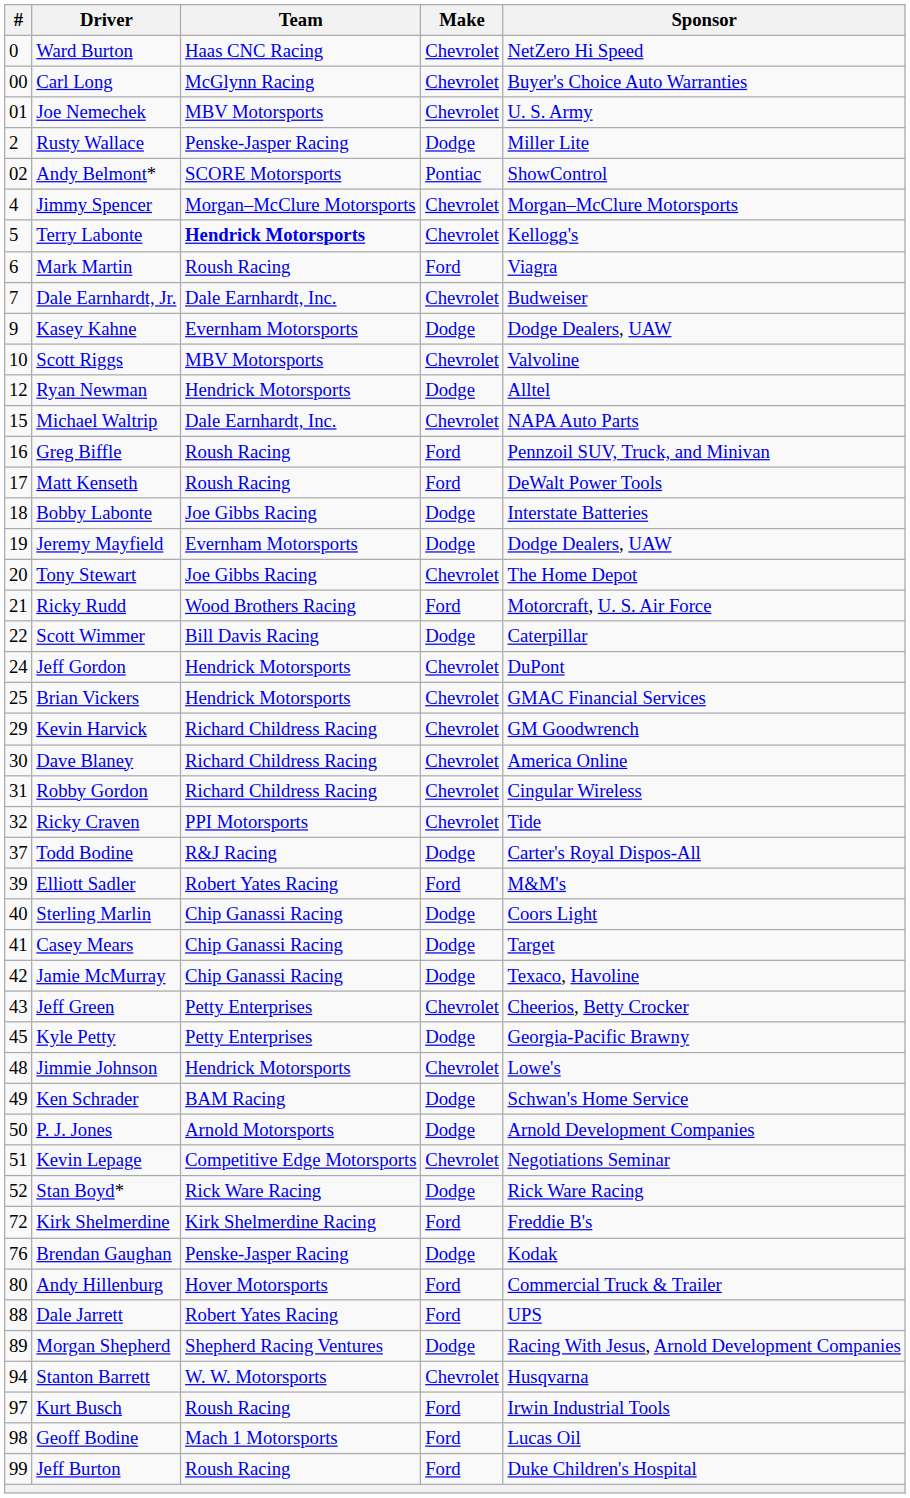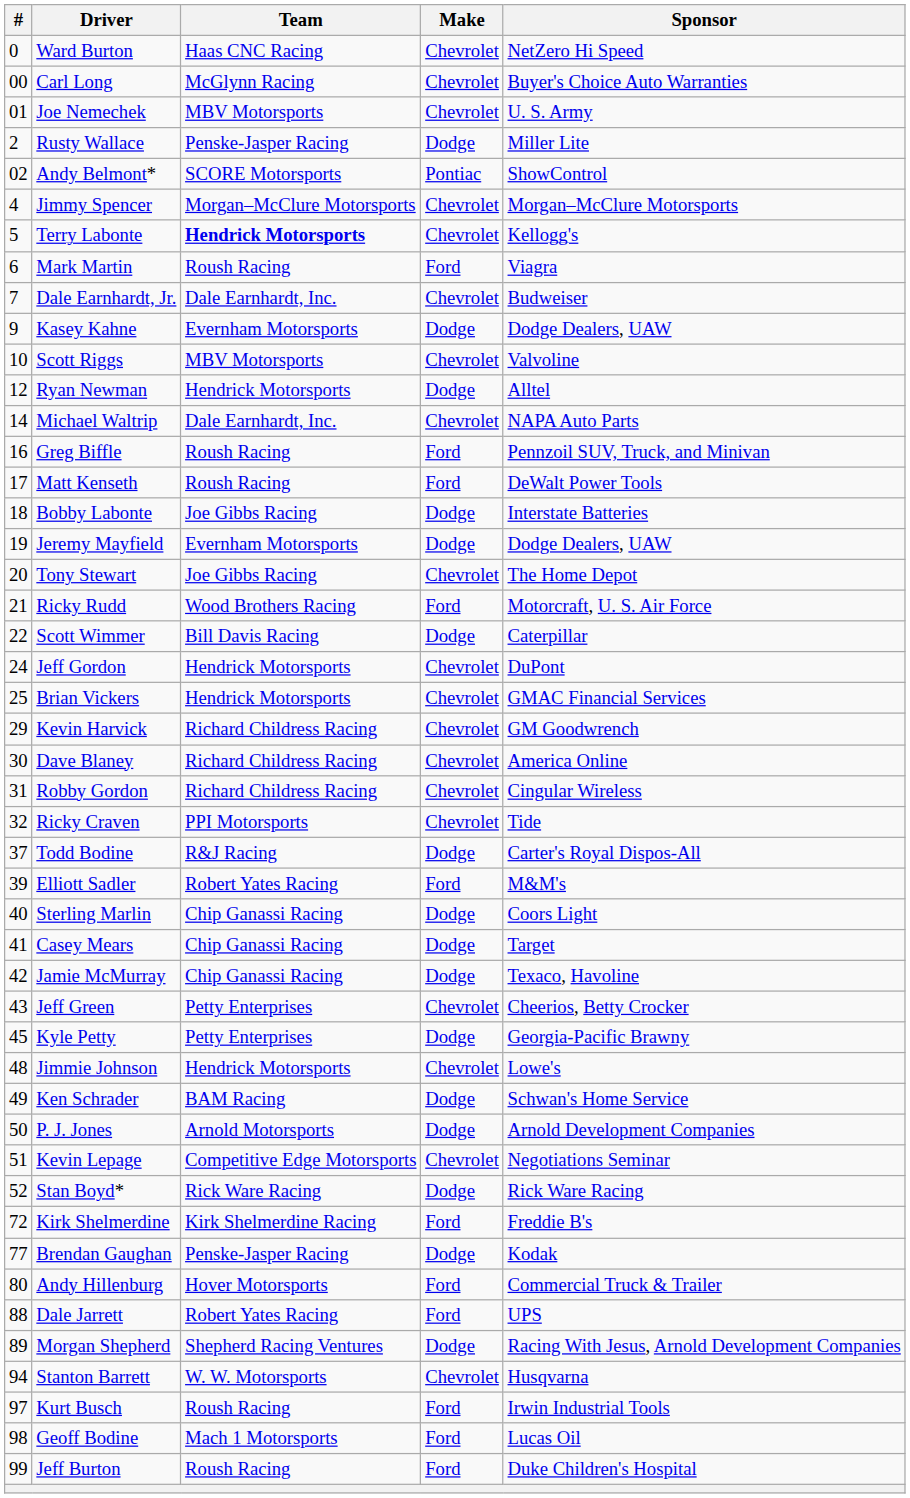 <table class="wikitable" style="font-size:95%">
 <tr>
 <th>#</th>
 <th>Driver</th>
 <th>Team</th>
 <th>Make</th>
 <th>Sponsor</th>
 </tr>
 <tr>
 <td>0</td>
 <td><a href='#'>Ward Burton</a></td>
 <td><a href='#'>Haas CNC Racing</a></td>
 <td><a href='#'>Chevrolet</a></td>
 <td><a href='#'>NetZero Hi Speed</a></td>
 </tr>
 <tr>
 <td>00</td>
 <td><a href='#'>Carl Long</a></td>
 <td><a href='#'>McGlynn Racing</a></td>
 <td><a href='#'>Chevrolet</a></td>
 <td><a href='#'>Buyer's Choice Auto Warranties</a></td>
 </tr>
 <tr>
 <td>01</td>
 <td><a href='#'>Joe Nemechek</a></td>
 <td><a href='#'>MBV Motorsports</a></td>
 <td><a href='#'>Chevrolet</a></td>
 <td><a href='#'>U. S. Army</a></td>
 </tr>
 <tr>
 <td>2</td>
 <td><a href='#'>Rusty Wallace</a></td>
 <td><a href='#'>Penske-Jasper Racing</a></td>
 <td><a href='#'>Dodge</a></td>
 <td><a href='#'>Miller Lite</a></td>
 </tr>
 <tr>
 <td>02</td>
 <td><a href='#'>Andy Belmont</a>*</td>
 <td><a href='#'>SCORE Motorsports</a></td>
 <td><a href='#'>Pontiac</a></td>
 <td><a href='#'>ShowControl</a></td>
 </tr>
 <tr>
 <td>4</td>
 <td><a href='#'>Jimmy Spencer</a></td>
 <td><a href='#'>Morgan–McClure Motorsports</a></td>
 <td><a href='#'>Chevrolet</a></td>
 <td><a href='#'>Morgan–McClure Motorsports</a></td>
 </tr>
 <tr>
 <td>5</td>
 <td><a href='#'>Terry Labonte</a></td>
 <td><strong><a href='#'>Hendrick Motorsports</a></strong></td>
 <td><a href='#'>Chevrolet</a></td>
 <td><a href='#'>Kellogg's</a></td>
 </tr>
 <tr>
 <td>6</td>
 <td><a href='#'>Mark Martin</a></td>
 <td><a href='#'>Roush Racing</a></td>
 <td><a href='#'>Ford</a></td>
 <td><a href='#'>Viagra</a></td>
 </tr>
 <tr>
 <td>7</td>
 <td><a href='#'>Dale Earnhardt, Jr.</a></td>
 <td><a href='#'>Dale Earnhardt, Inc.</a></td>
 <td><a href='#'>Chevrolet</a></td>
 <td><a href='#'>Budweiser</a></td>
 </tr>
 <tr>
 <td>9</td>
 <td><a href='#'>Kasey Kahne</a></td>
 <td><a href='#'>Evernham Motorsports</a></td>
 <td><a href='#'>Dodge</a></td>
 <td><a href='#'>Dodge Dealers</a>, <a href='#'>UAW</a></td>
 </tr>
 <tr>
 <td>10</td>
 <td><a href='#'>Scott Riggs</a></td>
 <td><a href='#'>MBV Motorsports</a></td>
 <td><a href='#'>Chevrolet</a></td>
 <td><a href='#'>Valvoline</a></td>
 </tr>
 <tr>
 <td>12</td>
 <td><a href='#'>Ryan Newman</a></td>
 <td><a href='#'>Hendrick Motorsports</a></td>
 <td><a href='#'>Dodge</a></td>
 <td><a href='#'>Alltel</a></td>
 </tr>
 <tr>
-<td>15</td>
+<td>14</td>
 <td><a href='#'>Michael Waltrip</a></td>
 <td><a href='#'>Dale Earnhardt, Inc.</a></td>
 <td><a href='#'>Chevrolet</a></td>
 <td><a href='#'>NAPA Auto Parts</a></td>
 </tr>
 <tr>
 <td>16</td>
 <td><a href='#'>Greg Biffle</a></td>
 <td><a href='#'>Roush Racing</a></td>
 <td><a href='#'>Ford</a></td>
 <td><a href='#'>Pennzoil SUV, Truck, and Minivan</a></td>
 </tr>
 <tr>
 <td>17</td>
 <td><a href='#'>Matt Kenseth</a></td>
 <td><a href='#'>Roush Racing</a></td>
 <td><a href='#'>Ford</a></td>
 <td><a href='#'>DeWalt Power Tools</a></td>
 </tr>
 <tr>
 <td>18</td>
 <td><a href='#'>Bobby Labonte</a></td>
 <td><a href='#'>Joe Gibbs Racing</a></td>
 <td><a href='#'>Dodge</a></td>
 <td><a href='#'>Interstate Batteries</a></td>
 </tr>
 <tr>
 <td>19</td>
 <td><a href='#'>Jeremy Mayfield</a></td>
 <td><a href='#'>Evernham Motorsports</a></td>
 <td><a href='#'>Dodge</a></td>
 <td><a href='#'>Dodge Dealers</a>, <a href='#'>UAW</a></td>
 </tr>
 <tr>
 <td>20</td>
 <td><a href='#'>Tony Stewart</a></td>
 <td><a href='#'>Joe Gibbs Racing</a></td>
 <td><a href='#'>Chevrolet</a></td>
 <td><a href='#'>The Home Depot</a></td>
 </tr>
 <tr>
 <td>21</td>
 <td><a href='#'>Ricky Rudd</a></td>
 <td><a href='#'>Wood Brothers Racing</a></td>
 <td><a href='#'>Ford</a></td>
 <td><a href='#'>Motorcraft</a>, <a href='#'>U. S. Air Force</a></td>
 </tr>
 <tr>
 <td>22</td>
 <td><a href='#'>Scott Wimmer</a></td>
 <td><a href='#'>Bill Davis Racing</a></td>
 <td><a href='#'>Dodge</a></td>
 <td><a href='#'>Caterpillar</a></td>
 </tr>
 <tr>
 <td>24</td>
 <td><a href='#'>Jeff Gordon</a></td>
 <td><a href='#'>Hendrick Motorsports</a></td>
 <td><a href='#'>Chevrolet</a></td>
 <td><a href='#'>DuPont</a></td>
 </tr>
 <tr>
 <td>25</td>
 <td><a href='#'>Brian Vickers</a></td>
 <td><a href='#'>Hendrick Motorsports</a></td>
 <td><a href='#'>Chevrolet</a></td>
 <td><a href='#'>GMAC Financial Services</a></td>
 </tr>
 <tr>
 <td>29</td>
 <td><a href='#'>Kevin Harvick</a></td>
 <td><a href='#'>Richard Childress Racing</a></td>
 <td><a href='#'>Chevrolet</a></td>
 <td><a href='#'>GM Goodwrench</a></td>
 </tr>
 <tr>
 <td>30</td>
 <td><a href='#'>Dave Blaney</a></td>
 <td><a href='#'>Richard Childress Racing</a></td>
 <td><a href='#'>Chevrolet</a></td>
 <td><a href='#'>America Online</a></td>
 </tr>
 <tr>
 <td>31</td>
 <td><a href='#'>Robby Gordon</a></td>
 <td><a href='#'>Richard Childress Racing</a></td>
 <td><a href='#'>Chevrolet</a></td>
 <td><a href='#'>Cingular Wireless</a></td>
 </tr>
 <tr>
 <td>32</td>
 <td><a href='#'>Ricky Craven</a></td>
 <td><a href='#'>PPI Motorsports</a></td>
 <td><a href='#'>Chevrolet</a></td>
 <td><a href='#'>Tide</a></td>
 </tr>
 <tr>
 <td>37</td>
 <td><a href='#'>Todd Bodine</a></td>
 <td><a href='#'>R&J Racing</a></td>
 <td><a href='#'>Dodge</a></td>
 <td><a href='#'>Carter's Royal Dispos-All</a></td>
 </tr>
 <tr>
 <td>39</td>
 <td><a href='#'>Elliott Sadler</a></td>
 <td><a href='#'>Robert Yates Racing</a></td>
 <td><a href='#'>Ford</a></td>
 <td><a href='#'>M&M's</a></td>
 </tr>
 <tr>
 <td>40</td>
 <td><a href='#'>Sterling Marlin</a></td>
 <td><a href='#'>Chip Ganassi Racing</a></td>
 <td><a href='#'>Dodge</a></td>
 <td><a href='#'>Coors Light</a></td>
 </tr>
 <tr>
 <td>41</td>
 <td><a href='#'>Casey Mears</a></td>
 <td><a href='#'>Chip Ganassi Racing</a></td>
 <td><a href='#'>Dodge</a></td>
 <td><a href='#'>Target</a></td>
 </tr>
 <tr>
 <td>42</td>
 <td><a href='#'>Jamie McMurray</a></td>
 <td><a href='#'>Chip Ganassi Racing</a></td>
 <td><a href='#'>Dodge</a></td>
 <td><a href='#'>Texaco</a>, <a href='#'>Havoline</a></td>
 </tr>
 <tr>
 <td>43</td>
 <td><a href='#'>Jeff Green</a></td>
 <td><a href='#'>Petty Enterprises</a></td>
 <td><a href='#'>Chevrolet</a></td>
 <td><a href='#'>Cheerios</a>, <a href='#'>Betty Crocker</a></td>
 </tr>
 <tr>
 <td>45</td>
 <td><a href='#'>Kyle Petty</a></td>
 <td><a href='#'>Petty Enterprises</a></td>
 <td><a href='#'>Dodge</a></td>
 <td><a href='#'>Georgia-Pacific Brawny</a></td>
 </tr>
 <tr>
 <td>48</td>
 <td><a href='#'>Jimmie Johnson</a></td>
 <td><a href='#'>Hendrick Motorsports</a></td>
 <td><a href='#'>Chevrolet</a></td>
 <td><a href='#'>Lowe's</a></td>
 </tr>
 <tr>
 <td>49</td>
 <td><a href='#'>Ken Schrader</a></td>
 <td><a href='#'>BAM Racing</a></td>
 <td><a href='#'>Dodge</a></td>
 <td><a href='#'>Schwan's Home Service</a></td>
 </tr>
 <tr>
 <td>50</td>
 <td><a href='#'>P. J. Jones</a></td>
 <td><a href='#'>Arnold Motorsports</a></td>
 <td><a href='#'>Dodge</a></td>
 <td><a href='#'>Arnold Development Companies</a></td>
 </tr>
 <tr>
 <td>51</td>
 <td><a href='#'>Kevin Lepage</a></td>
 <td><a href='#'>Competitive Edge Motorsports</a></td>
 <td><a href='#'>Chevrolet</a></td>
 <td><a href='#'>Negotiations Seminar</a></td>
 </tr>
 <tr>
 <td>52</td>
 <td><a href='#'>Stan Boyd</a>*</td>
 <td><a href='#'>Rick Ware Racing</a></td>
 <td><a href='#'>Dodge</a></td>
 <td><a href='#'>Rick Ware Racing</a></td>
 </tr>
 <tr>
 <td>72</td>
 <td><a href='#'>Kirk Shelmerdine</a></td>
 <td><a href='#'>Kirk Shelmerdine Racing</a></td>
 <td><a href='#'>Ford</a></td>
 <td><a href='#'>Freddie B's</a></td>
 </tr>
 <tr>
-<td>76</td>
+<td>77</td>
 <td><a href='#'>Brendan Gaughan</a></td>
 <td><a href='#'>Penske-Jasper Racing</a></td>
 <td><a href='#'>Dodge</a></td>
 <td><a href='#'>Kodak</a></td>
 </tr>
 <tr>
 <td>80</td>
 <td><a href='#'>Andy Hillenburg</a></td>
 <td><a href='#'>Hover Motorsports</a></td>
 <td><a href='#'>Ford</a></td>
 <td><a href='#'>Commercial Truck & Trailer</a></td>
 </tr>
 <tr>
 <td>88</td>
 <td><a href='#'>Dale Jarrett</a></td>
 <td><a href='#'>Robert Yates Racing</a></td>
 <td><a href='#'>Ford</a></td>
 <td><a href='#'>UPS</a></td>
 </tr>
 <tr>
 <td>89</td>
 <td><a href='#'>Morgan Shepherd</a></td>
 <td><a href='#'>Shepherd Racing Ventures</a></td>
 <td><a href='#'>Dodge</a></td>
 <td><a href='#'>Racing With Jesus</a>, <a href='#'>Arnold Development Companies</a></td>
 </tr>
 <tr>
 <td>94</td>
 <td><a href='#'>Stanton Barrett</a></td>
 <td><a href='#'>W. W. Motorsports</a></td>
 <td><a href='#'>Chevrolet</a></td>
 <td><a href='#'>Husqvarna</a></td>
 </tr>
 <tr>
 <td>97</td>
 <td><a href='#'>Kurt Busch</a></td>
 <td><a href='#'>Roush Racing</a></td>
 <td><a href='#'>Ford</a></td>
 <td><a href='#'>Irwin Industrial Tools</a></td>
 </tr>
 <tr>
 <td>98</td>
 <td><a href='#'>Geoff Bodine</a></td>
 <td><a href='#'>Mach 1 Motorsports</a></td>
 <td><a href='#'>Ford</a></td>
 <td><a href='#'>Lucas Oil</a></td>
 </tr>
 <tr>
 <td>99</td>
 <td><a href='#'>Jeff Burton</a></td>
 <td><a href='#'>Roush Racing</a></td>
 <td><a href='#'>Ford</a></td>
 <td><a href='#'>Duke Children's Hospital</a></td>
 </tr>
 <tr>
 <th colspan="5"></th>
 </tr>
 </table>
